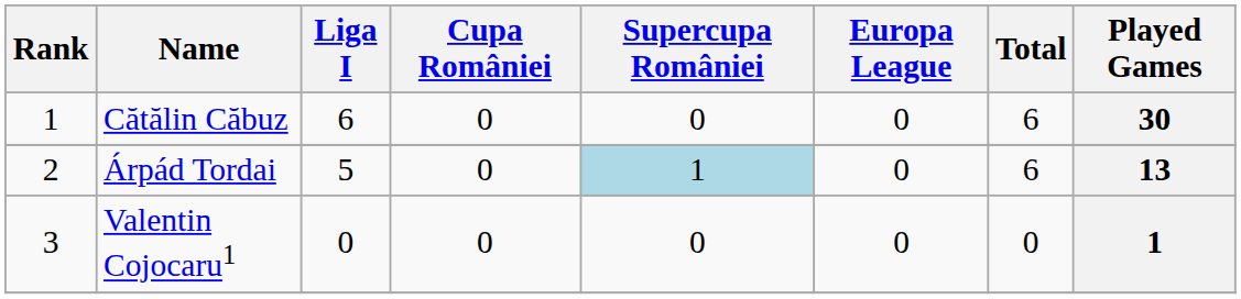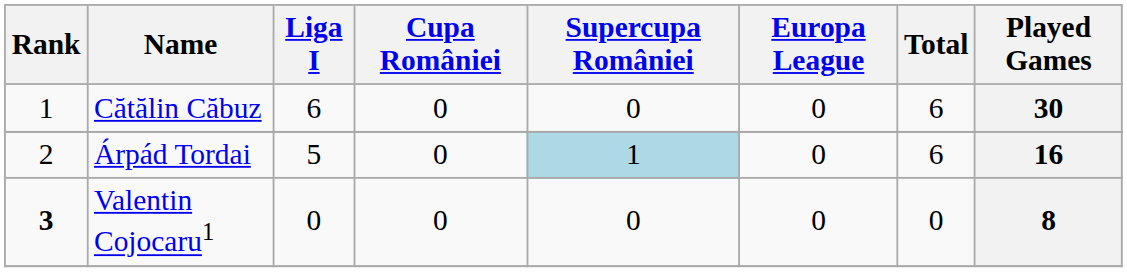 <table class="wikitable sortable" style="text-align: center;">
 <tr>
 <th>Rank</th>
 <th>Name</th>
 <th><a href='#'>Liga I</a></th>
 <th><a href='#'>Cupa României</a></th>
 <th><a href='#'>Supercupa României</a></th>
 <th><a href='#'>Europa League</a></th>
 <th>Total</th>
 <th>Played Games</th>
 </tr>
 <tr>
 <td>1</td>
 <td style="text-align:left;">  <a href='#'>Cătălin Căbuz</a></td>
 <td>6</td>
 <td>0</td>
 <td>0</td>
 <td>0</td>
 <td>6</td>
 <th>30</th>
 </tr>
 <tr>
 </tr>
 <tr>
 <td>2</td>
 <td style="text-align:left;">  <a href='#'>Árpád Tordai</a></td>
 <td>5</td>
 <td>0</td>
 <td style="background: lightblue;">1</td>
 <td>0</td>
 <td>6</td>
-<th>13</th>
+<th>16</th>
 </tr>
 <tr>
-<td>3</td>
+<td><strong>3</strong></td>
 <td style="text-align:left;">  <a href='#'>Valentin Cojocaru</a><sup>1</sup></td>
 <td>0</td>
 <td>0</td>
 <td>0</td>
 <td>0</td>
 <td>0</td>
-<th>1</th>
+<th>8</th>
 </tr>
 <tr>
 </tr>
 </table>
